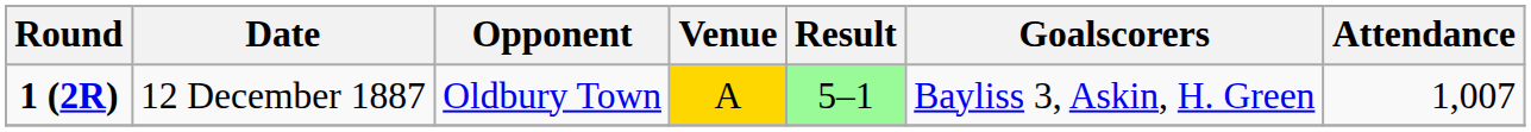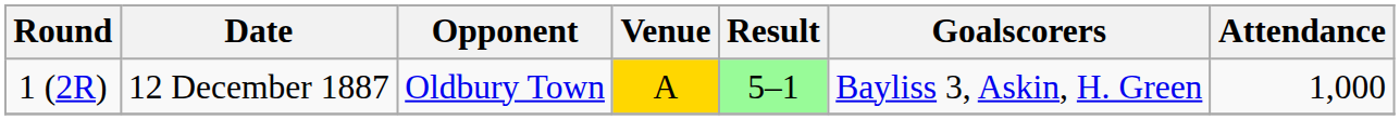 <table class="wikitable">
 <tr>
 <th>Round</th>
 <th>Date</th>
 <th>Opponent</th>
 <th>Venue</th>
 <th>Result</th>
 <th>Goalscorers</th>
 <th>Attendance</th>
 </tr>
 <tr>
-<td align="center"><strong>1 (<a href='#'>2R</a>)</strong></td>
+<td align="center">1 (<a href='#'>2R</a>)</td>
 <td align="right">12 December 1887</td>
 <td><a href='#'>Oldbury Town</a></td>
 <td align="center" style="background: gold;">A</td>
 <td align="center" bgcolor="PaleGreen">5–1</td>
 <td><a href='#'>Bayliss</a> 3, <a href='#'>Askin</a>, <a href='#'>H. Green</a></td>
-<td align="right">1,007</td>
+<td align="right">1,000</td>
 </tr>
 <tr>
 </tr>
 </table>
